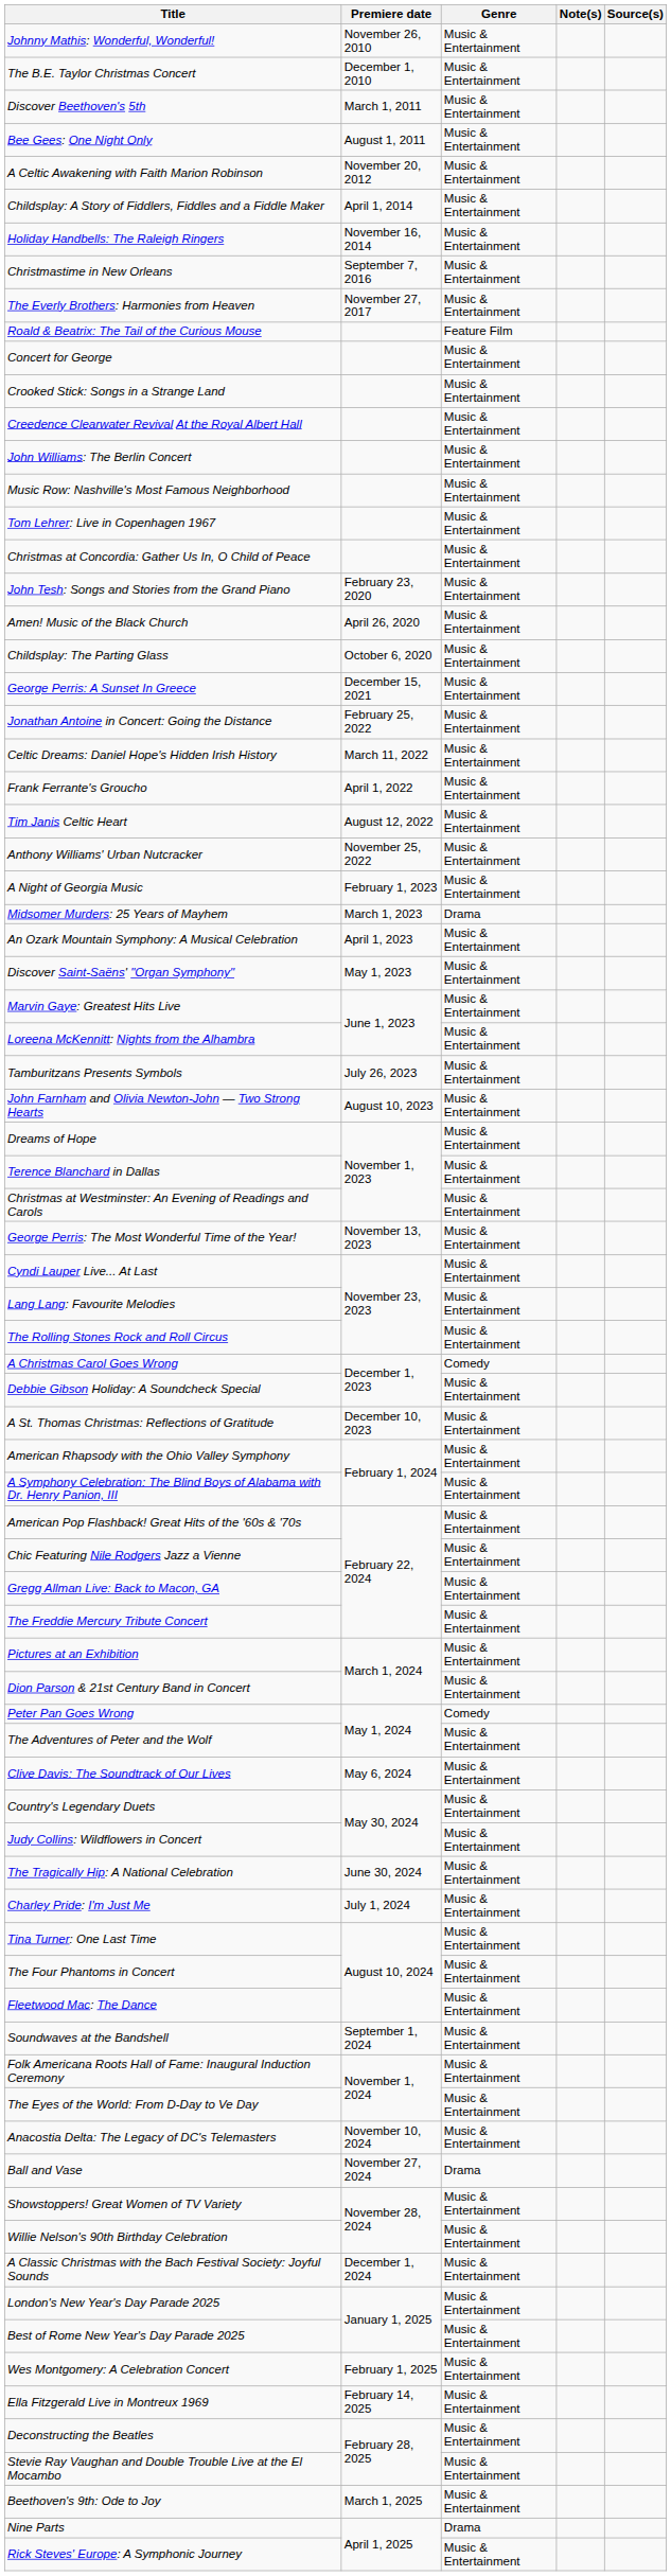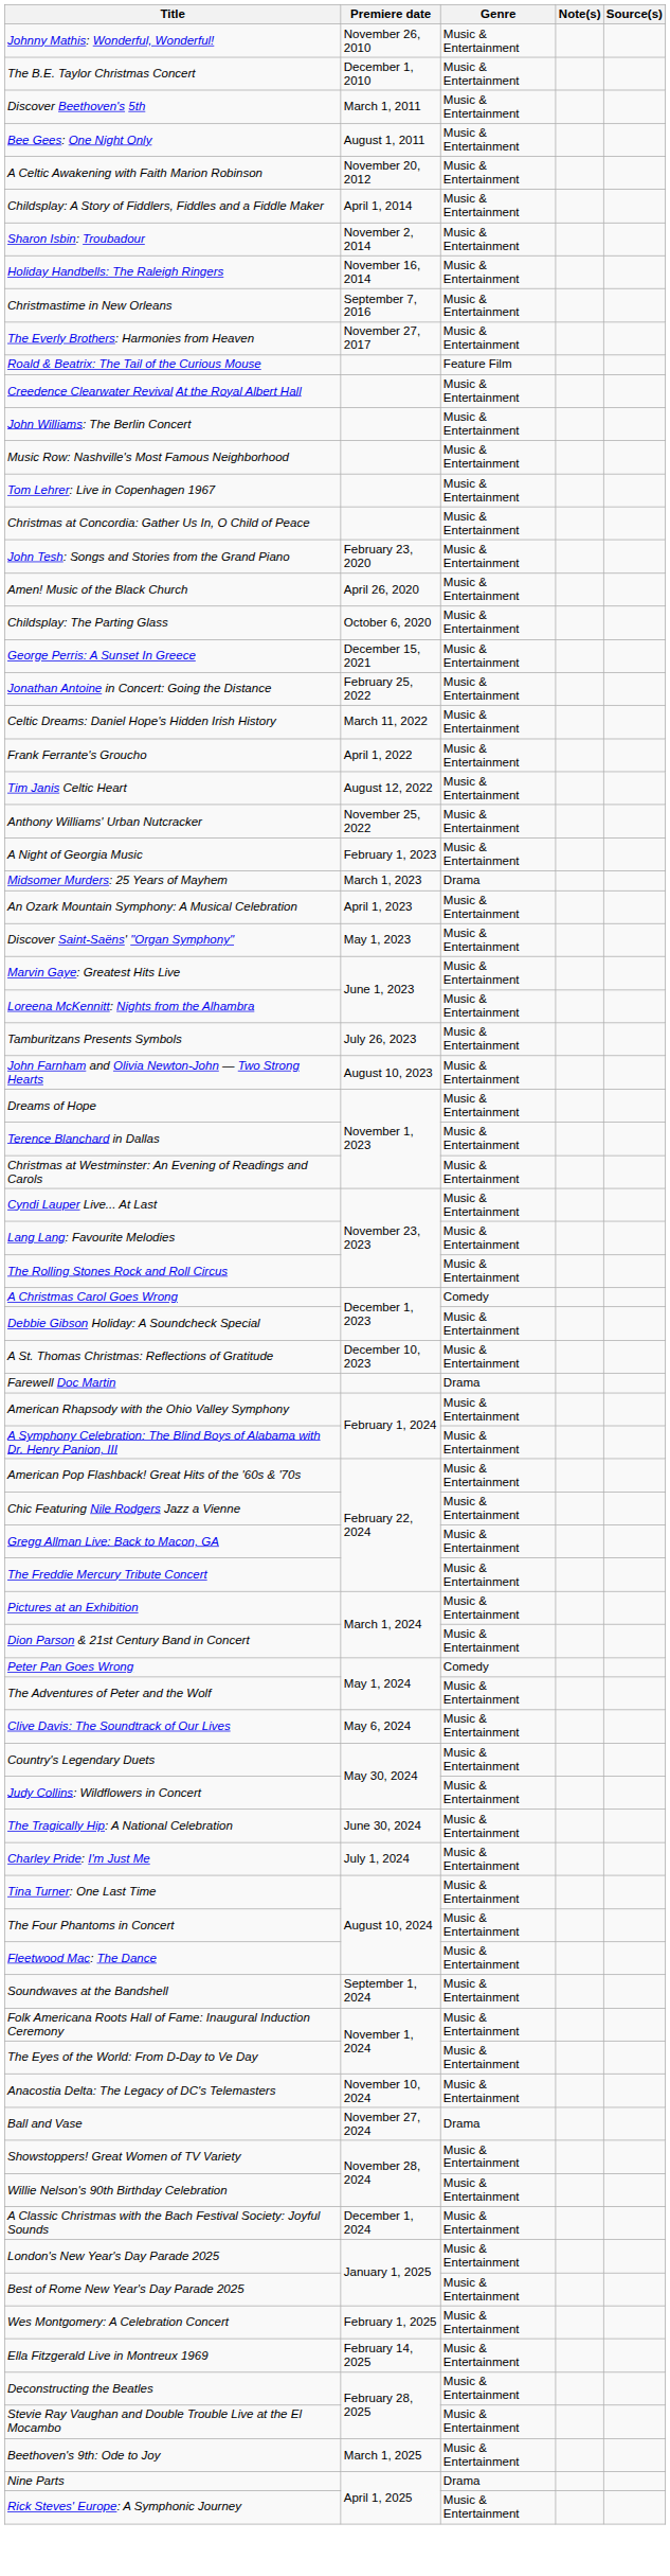 <table class="wikitable sortable">
 <tr>
 <th>Title</th>
 <th>Premiere date</th>
 <th>Genre</th>
 <th>Note(s)</th>
 <th>Source(s)</th>
 </tr>
 <tr>
 <td><em><a href='#'>Johnny Mathis</a>: <a href='#'>Wonderful, Wonderful!</a></em></td>
 <td>November 26, 2010</td>
 <td>Music & Entertainment</td>
 <td></td>
 <td></td>
 </tr>
 <tr>
 <td><em>The B.E. Taylor Christmas Concert</em></td>
 <td>December 1, 2010</td>
 <td>Music & Entertainment</td>
 <td></td>
 <td></td>
 </tr>
 <tr>
 <td><em>Discover <a href='#'>Beethoven's</a> <a href='#'>5th</a></em></td>
 <td>March 1, 2011</td>
 <td>Music & Entertainment</td>
 <td></td>
 <td></td>
 </tr>
 <tr>
 <td><em><a href='#'>Bee Gees</a>: <a href='#'>One Night Only</a></em></td>
 <td>August 1, 2011</td>
 <td>Music & Entertainment</td>
 <td></td>
 <td></td>
 </tr>
 <tr>
 <td><em>A Celtic Awakening with Faith Marion Robinson</em></td>
 <td>November 20, 2012</td>
 <td>Music & Entertainment</td>
 <td></td>
 <td></td>
 </tr>
 <tr>
 <td><em>Childsplay: A Story of Fiddlers, Fiddles and a Fiddle Maker</em></td>
 <td>April 1, 2014</td>
 <td>Music & Entertainment</td>
 <td></td>
 <td></td>
 </tr>
 <tr>
+<td><em><a href='#'>Sharon Isbin</a>: <a href='#'>Troubadour</a></em></td>
+<td>November 2, 2014</td>
+<td>Music & Entertainment</td>
+<td></td>
+<td></td>
+</tr>
+<tr>
 <td><em><a href='#'>Holiday Handbells: The Raleigh Ringers</a></em></td>
 <td>November 16, 2014</td>
 <td>Music & Entertainment</td>
 <td></td>
 <td></td>
 </tr>
 <tr>
 <td><em>Christmastime in New Orleans</em></td>
 <td>September 7, 2016</td>
 <td>Music & Entertainment</td>
 <td></td>
 <td></td>
 </tr>
 <tr>
 <td><em><a href='#'>The Everly Brothers</a>: Harmonies from Heaven</em></td>
 <td>November 27, 2017</td>
 <td>Music & Entertainment</td>
 <td></td>
 <td></td>
 </tr>
 <tr>
 <td><em><a href='#'>Roald & Beatrix: The Tail of the Curious Mouse</a></em></td>
 <td></td>
 <td>Feature Film</td>
-<td></td>
-<td></td>
-</tr>
-<tr>
-<td><em>Concert for George</em></td>
-<td></td>
-<td>Music & Entertainment</td>
-<td></td>
-<td></td>
-</tr>
-<tr>
-<td><em>Crooked Stick: Songs in a Strange Land</em></td>
-<td></td>
-<td>Music & Entertainment</td>
 <td></td>
 <td></td>
 </tr>
 <tr>
 <td><em><a href='#'>Creedence Clearwater Revival</a> <a href='#'>At the Royal Albert Hall</a></em></td>
 <td></td>
 <td>Music & Entertainment</td>
 <td></td>
 <td></td>
 </tr>
 <tr>
 <td><em><a href='#'>John Williams</a>: The Berlin Concert</em></td>
 <td></td>
 <td>Music & Entertainment</td>
 <td></td>
 <td></td>
 </tr>
 <tr>
 <td><em>Music Row: Nashville's Most Famous Neighborhood</em></td>
 <td></td>
 <td>Music & Entertainment</td>
 <td></td>
 <td></td>
 </tr>
 <tr>
 <td><em><a href='#'>Tom Lehrer</a>: Live in Copenhagen 1967</em></td>
 <td></td>
 <td>Music & Entertainment</td>
 <td></td>
 <td></td>
 </tr>
 <tr>
 <td><em>Christmas at Concordia: Gather Us In, O Child of Peace</em></td>
 <td></td>
 <td>Music & Entertainment</td>
 <td></td>
 <td></td>
 </tr>
 <tr>
 <td><em><a href='#'>John Tesh</a>: Songs and Stories from the Grand Piano</em></td>
 <td>February 23, 2020</td>
 <td>Music & Entertainment</td>
 <td></td>
 <td></td>
 </tr>
 <tr>
 <td><em>Amen! Music of the Black Church</em></td>
 <td>April 26, 2020</td>
 <td>Music & Entertainment</td>
 <td></td>
 <td></td>
 </tr>
 <tr>
 <td><em>Childsplay: The Parting Glass</em></td>
 <td>October 6, 2020</td>
 <td>Music & Entertainment</td>
 <td></td>
 <td></td>
 </tr>
 <tr>
 <td><em><a href='#'>George Perris: A Sunset In Greece</a></em></td>
 <td>December 15, 2021</td>
 <td>Music & Entertainment</td>
 <td></td>
 <td></td>
 </tr>
 <tr>
 <td><em><a href='#'>Jonathan Antoine</a> in Concert: Going the Distance</em></td>
 <td>February 25, 2022</td>
 <td>Music & Entertainment</td>
 <td></td>
 <td></td>
 </tr>
 <tr>
 <td><em>Celtic Dreams: Daniel Hope's Hidden Irish History</em></td>
 <td>March 11, 2022</td>
 <td>Music & Entertainment</td>
 <td></td>
 <td></td>
 </tr>
 <tr>
 <td><em>Frank Ferrante's Groucho</em></td>
 <td>April 1, 2022</td>
 <td>Music & Entertainment</td>
 <td></td>
 <td></td>
 </tr>
 <tr>
 <td><em><a href='#'>Tim Janis</a> Celtic Heart</em></td>
 <td>August 12, 2022</td>
 <td>Music & Entertainment</td>
 <td></td>
 <td></td>
 </tr>
 <tr>
 <td><em>Anthony Williams' Urban Nutcracker</em></td>
 <td>November 25, 2022</td>
 <td>Music & Entertainment</td>
 <td></td>
 <td></td>
 </tr>
 <tr>
 <td><em>A Night of Georgia Music</em></td>
 <td>February 1, 2023</td>
 <td>Music & Entertainment</td>
 <td></td>
 <td></td>
 </tr>
 <tr>
 <td><em><a href='#'>Midsomer Murders</a>: 25 Years of Mayhem</em></td>
 <td>March 1, 2023</td>
 <td>Drama</td>
 <td></td>
 <td></td>
 </tr>
 <tr>
 <td><em>An Ozark Mountain Symphony: A Musical Celebration</em></td>
 <td>April 1, 2023</td>
 <td>Music & Entertainment</td>
 <td></td>
 <td></td>
 </tr>
 <tr>
 <td><em>Discover <a href='#'>Saint-Saëns</a>' <a href='#'>"Organ Symphony"</a></em></td>
 <td>May 1, 2023</td>
 <td>Music & Entertainment</td>
 <td></td>
 <td></td>
 </tr>
 <tr>
 <td><em><a href='#'>Marvin Gaye</a>: Greatest Hits Live</em></td>
 <td rowspan="2">June 1, 2023</td>
 <td>Music & Entertainment</td>
 <td></td>
 <td></td>
 </tr>
 <tr>
 <td><em><a href='#'>Loreena McKennitt</a>: <a href='#'>Nights from the Alhambra</a></em></td>
 <td>Music & Entertainment</td>
 <td></td>
 <td></td>
 </tr>
 <tr>
 <td><em>Tamburitzans Presents Symbols</em></td>
 <td>July 26, 2023</td>
 <td>Music & Entertainment</td>
 <td></td>
 <td></td>
 </tr>
 <tr>
 <td><em><a href='#'>John Farnham</a> and <a href='#'>Olivia Newton-John</a> — <a href='#'>Two Strong Hearts</a></em></td>
 <td>August 10, 2023</td>
 <td>Music & Entertainment</td>
 <td></td>
 <td></td>
 </tr>
 <tr>
 <td><em>Dreams of Hope</em></td>
 <td rowspan="3">November 1, 2023</td>
 <td>Music & Entertainment</td>
 <td></td>
 <td></td>
 </tr>
 <tr>
 <td><em><a href='#'>Terence Blanchard</a> in Dallas</em></td>
 <td>Music & Entertainment</td>
 <td></td>
 <td></td>
 </tr>
 <tr>
 <td><em>Christmas at Westminster: An Evening of Readings and Carols</em></td>
 <td>Music & Entertainment</td>
 <td></td>
 <td></td>
 </tr>
 <tr>
-<td><em><a href='#'>George Perris</a>: The Most Wonderful Time of the Year!</em></td>
-<td>November 13, 2023</td>
-<td>Music & Entertainment</td>
-<td></td>
-<td></td>
-</tr>
-<tr>
 <td><em><a href='#'>Cyndi Lauper</a> Live... At Last</em></td>
 <td rowspan="3">November 23, 2023</td>
 <td>Music & Entertainment</td>
 <td></td>
 <td></td>
 </tr>
 <tr>
 <td><em><a href='#'>Lang Lang</a>: Favourite Melodies</em></td>
 <td>Music & Entertainment</td>
 <td></td>
 <td></td>
 </tr>
 <tr>
 <td><em><a href='#'>The Rolling Stones Rock and Roll Circus</a></em></td>
 <td>Music & Entertainment</td>
 <td></td>
 <td></td>
 </tr>
 <tr>
 <td><em><a href='#'>A Christmas Carol Goes Wrong</a></em></td>
 <td rowspan="2">December 1, 2023</td>
 <td>Comedy</td>
 <td></td>
 <td></td>
 </tr>
 <tr>
 <td><em><a href='#'>Debbie Gibson</a> Holiday: A Soundcheck Special</em></td>
 <td>Music & Entertainment</td>
 <td></td>
 <td></td>
 </tr>
 <tr>
 <td><em>A St. Thomas Christmas: Reflections of Gratitude</em></td>
 <td>December 10, 2023</td>
 <td>Music & Entertainment</td>
+<td></td>
+<td></td>
+</tr>
+<tr>
+<td><em>Farewell <a href='#'>Doc Martin</a></em></td>
+<td></td>
+<td>Drama</td>
 <td></td>
 <td></td>
 </tr>
 <tr>
 <td><em>American Rhapsody with the Ohio Valley Symphony</em></td>
 <td rowspan="2">February 1, 2024</td>
 <td>Music & Entertainment</td>
 <td></td>
 <td></td>
 </tr>
 <tr>
 <td><em><a href='#'>A Symphony Celebration: The Blind Boys of Alabama with Dr. Henry Panion, III</a></em></td>
 <td>Music & Entertainment</td>
 <td></td>
 <td></td>
 </tr>
 <tr>
 <td><em>American Pop Flashback! Great Hits of the '60s & '70s</em></td>
 <td rowspan="4">February 22, 2024</td>
 <td>Music & Entertainment</td>
 <td></td>
 <td></td>
 </tr>
 <tr>
 <td><em>Chic Featuring <a href='#'>Nile Rodgers</a> Jazz a Vienne</em></td>
 <td>Music & Entertainment</td>
 <td></td>
 <td></td>
 </tr>
 <tr>
 <td><em><a href='#'>Gregg Allman Live: Back to Macon, GA</a></em></td>
 <td>Music & Entertainment</td>
 <td></td>
 <td></td>
 </tr>
 <tr>
 <td><em><a href='#'>The Freddie Mercury Tribute Concert</a></em></td>
 <td>Music & Entertainment</td>
 <td></td>
 <td></td>
 </tr>
 <tr>
 <td><em><a href='#'>Pictures at an Exhibition</a></em></td>
 <td rowspan="2">March 1, 2024</td>
 <td>Music & Entertainment</td>
 <td></td>
 <td></td>
 </tr>
 <tr>
 <td><em><a href='#'>Dion Parson</a> & 21st Century Band in Concert</em></td>
 <td>Music & Entertainment</td>
 <td></td>
 <td></td>
 </tr>
 <tr>
 <td><em><a href='#'>Peter Pan Goes Wrong</a></em></td>
 <td rowspan="2">May 1, 2024</td>
 <td>Comedy</td>
 <td></td>
 <td></td>
 </tr>
 <tr>
 <td><em>The Adventures of Peter and the Wolf</em></td>
 <td>Music & Entertainment</td>
 <td></td>
 <td></td>
 </tr>
 <tr>
 <td><em><a href='#'>Clive Davis: The Soundtrack of Our Lives</a></em></td>
 <td>May 6, 2024</td>
 <td>Music & Entertainment</td>
 <td></td>
 <td></td>
 </tr>
 <tr>
 <td><em>Country's Legendary Duets</em></td>
 <td rowspan="2">May 30, 2024</td>
 <td>Music & Entertainment</td>
 <td></td>
 <td></td>
 </tr>
 <tr>
 <td><em><a href='#'>Judy Collins</a>: Wildflowers in Concert</em></td>
 <td>Music & Entertainment</td>
 <td></td>
 <td></td>
 </tr>
 <tr>
 <td><em><a href='#'>The Tragically Hip</a>: A National Celebration</em></td>
 <td>June 30, 2024</td>
 <td>Music & Entertainment</td>
 <td></td>
 <td></td>
 </tr>
 <tr>
 <td><em><a href='#'>Charley Pride</a>: <a href='#'>I'm Just Me</a></em></td>
 <td>July 1, 2024</td>
 <td>Music & Entertainment</td>
 <td></td>
 <td></td>
 </tr>
 <tr>
 <td><em><a href='#'>Tina Turner</a>: One Last Time</em></td>
 <td rowspan="3">August 10, 2024</td>
 <td>Music & Entertainment</td>
 <td></td>
 <td></td>
 </tr>
 <tr>
 <td><em>The Four Phantoms in Concert</em></td>
 <td>Music & Entertainment</td>
 <td></td>
 <td></td>
 </tr>
 <tr>
 <td><em><a href='#'>Fleetwood Mac</a>: <a href='#'>The Dance</a></em></td>
 <td>Music & Entertainment</td>
 <td></td>
 <td></td>
 </tr>
 <tr>
 <td><em>Soundwaves at the Bandshell</em></td>
 <td>September 1, 2024</td>
 <td>Music & Entertainment</td>
 <td></td>
 <td></td>
 </tr>
 <tr>
 <td><em>Folk Americana Roots Hall of Fame: Inaugural Induction Ceremony</em></td>
 <td rowspan="2">November 1, 2024</td>
 <td>Music & Entertainment</td>
 <td></td>
 <td></td>
 </tr>
 <tr>
 <td><em>The Eyes of the World: From D-Day to Ve Day</em></td>
 <td>Music & Entertainment</td>
 <td></td>
 <td></td>
 </tr>
 <tr>
 <td><em>Anacostia Delta: The Legacy of DC's Telemasters</em></td>
 <td>November 10, 2024</td>
 <td>Music & Entertainment</td>
 <td></td>
 <td></td>
 </tr>
 <tr>
 <td><em>Ball and Vase</em></td>
 <td>November 27, 2024</td>
 <td>Drama</td>
 <td></td>
 <td></td>
 </tr>
 <tr>
 <td><em>Showstoppers! Great Women of TV Variety</em></td>
 <td rowspan="2">November 28, 2024</td>
 <td>Music & Entertainment</td>
 <td></td>
 <td></td>
 </tr>
 <tr>
 <td><em>Willie Nelson's 90th Birthday Celebration</em></td>
 <td>Music & Entertainment</td>
 <td></td>
 <td></td>
 </tr>
 <tr>
 <td><em>A Classic Christmas with the Bach Festival Society: Joyful Sounds</em></td>
 <td>December 1, 2024</td>
 <td>Music & Entertainment</td>
 <td></td>
 <td></td>
 </tr>
 <tr>
 <td><em>London's New Year's Day Parade 2025</em></td>
 <td rowspan="2">January 1, 2025</td>
 <td>Music & Entertainment</td>
 <td></td>
 <td></td>
 </tr>
 <tr>
 <td><em>Best of Rome New Year's Day Parade 2025</em></td>
 <td>Music & Entertainment</td>
 <td></td>
 <td></td>
 </tr>
 <tr>
 <td><em>Wes Montgomery: A Celebration Concert</em></td>
 <td>February 1, 2025</td>
 <td>Music & Entertainment</td>
 <td></td>
 <td></td>
 </tr>
 <tr>
 <td><em>Ella Fitzgerald Live in Montreux 1969</em></td>
 <td>February 14, 2025</td>
 <td>Music & Entertainment</td>
 <td></td>
 <td></td>
 </tr>
 <tr>
 <td><em>Deconstructing the Beatles</em></td>
 <td rowspan="2">February 28, 2025</td>
 <td>Music & Entertainment</td>
 <td></td>
 <td></td>
 </tr>
 <tr>
 <td><em>Stevie Ray Vaughan and Double Trouble Live at the El Mocambo</em></td>
 <td>Music & Entertainment</td>
 <td></td>
 <td></td>
 </tr>
 <tr>
 <td><em>Beethoven's 9th: Ode to Joy</em></td>
 <td>March 1, 2025</td>
 <td>Music & Entertainment</td>
 <td></td>
 <td></td>
 </tr>
 <tr>
 <td><em>Nine Parts</em></td>
 <td rowspan="2">April 1, 2025</td>
 <td>Drama</td>
 <td></td>
 <td></td>
 </tr>
 <tr>
 <td><em><a href='#'>Rick Steves' Europe</a>: A Symphonic Journey</em></td>
 <td>Music & Entertainment</td>
 <td></td>
 <td></td>
 </tr>
 </table>
